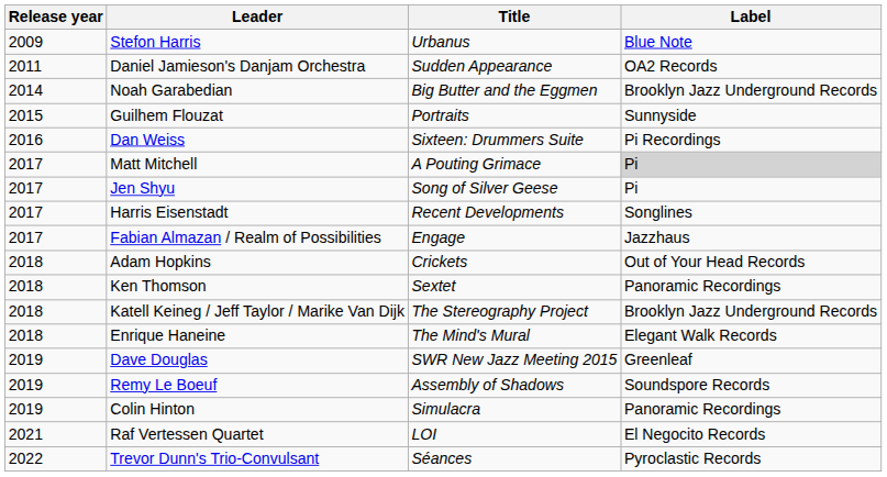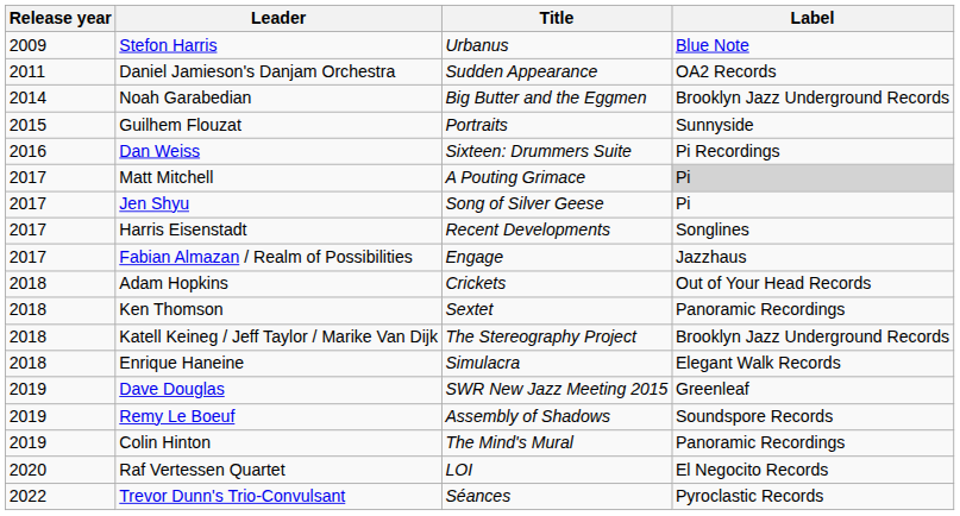 <table class="wikitable sortable">
 <tr>
 <th>Release year</th>
 <th>Leader</th>
 <th>Title</th>
 <th>Label</th>
 </tr>
 <tr>
 <td>2009</td>
 <td><a href='#'>Stefon Harris</a></td>
 <td><em>Urbanus</em></td>
 <td><a href='#'>Blue Note</a></td>
 </tr>
 <tr>
 <td>2011</td>
 <td>Daniel Jamieson's Danjam Orchestra</td>
 <td><em>Sudden Appearance</em></td>
 <td>OA2 Records</td>
 </tr>
 <tr>
 <td>2014</td>
 <td>Noah Garabedian</td>
 <td><em>Big Butter and the Eggmen</em></td>
 <td>Brooklyn Jazz Underground Records</td>
 </tr>
 <tr>
 <td>2015</td>
 <td>Guilhem Flouzat</td>
 <td><em>Portraits</em></td>
 <td>Sunnyside</td>
 </tr>
 <tr>
 <td>2016</td>
 <td><a href='#'>Dan Weiss</a></td>
 <td><em>Sixteen: Drummers Suite</em></td>
 <td>Pi Recordings</td>
 </tr>
 <tr>
 <td>2017</td>
 <td>Matt Mitchell</td>
 <td><em>A Pouting Grimace</em></td>
 <td style="background: lightgrey;">Pi</td>
 </tr>
 <tr>
 <td>2017</td>
 <td><a href='#'>Jen Shyu</a></td>
 <td><em>Song of Silver Geese</em></td>
 <td>Pi</td>
 </tr>
 <tr>
 <td>2017</td>
 <td>Harris Eisenstadt</td>
 <td><em>Recent Developments</em></td>
 <td>Songlines</td>
 </tr>
 <tr>
 <td>2017</td>
 <td><a href='#'>Fabian Almazan</a> / Realm of Possibilities</td>
 <td><em>Engage</em></td>
 <td>Jazzhaus</td>
 </tr>
 <tr>
 <td>2018</td>
 <td>Adam Hopkins</td>
 <td><em>Crickets</em></td>
 <td>Out of Your Head Records</td>
 </tr>
 <tr>
 <td>2018</td>
 <td>Ken Thomson</td>
 <td><em>Sextet</em></td>
 <td>Panoramic Recordings</td>
 </tr>
 <tr>
 <td>2018</td>
 <td>Katell Keineg / Jeff Taylor / Marike Van Dijk</td>
 <td><em>The Stereography Project</em></td>
 <td>Brooklyn Jazz Underground Records</td>
 </tr>
 <tr>
 <td>2018</td>
 <td>Enrique Haneine</td>
-<td><em>The Mind's Mural</em></td>
+<td><em>Simulacra</em></td>
 <td>Elegant Walk Records</td>
 </tr>
 <tr>
 <td>2019</td>
 <td><a href='#'>Dave Douglas</a></td>
 <td><em>SWR New Jazz Meeting 2015</em></td>
 <td>Greenleaf</td>
 </tr>
 <tr>
 <td>2019</td>
 <td><a href='#'>Remy Le Boeuf</a></td>
 <td><em>Assembly of Shadows</em></td>
 <td>Soundspore Records</td>
 </tr>
 <tr>
 <td>2019</td>
 <td>Colin Hinton</td>
-<td><em>Simulacra</em></td>
+<td><em>The Mind's Mural</em></td>
 <td>Panoramic Recordings</td>
 </tr>
 <tr>
-<td>2021</td>
+<td>2020</td>
 <td>Raf Vertessen Quartet</td>
 <td><em>LOI</em></td>
 <td>El Negocito Records</td>
 </tr>
 <tr>
 <td>2022</td>
 <td><a href='#'>Trevor Dunn's Trio-Convulsant</a></td>
 <td><em>Séances</em></td>
 <td>Pyroclastic Records</td>
 </tr>
 </table>
